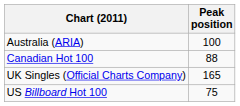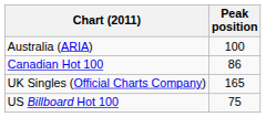 <table class="wikitable sortable">
 <tr>
 <th align="left">Chart (2011)</th>
 <th align="center">Peak<br>position</th>
 </tr>
 <tr>
 <td>Australia (<a href='#'>ARIA</a>)</td>
 <td style="text-align:center;">100</td>
 </tr>
 <tr>
 <td><a href='#'>Canadian Hot 100</a></td>
-<td style="text-align:center;">88</td>
+<td style="text-align:center;">86</td>
 </tr>
 <tr>
 <td>UK Singles (<a href='#'>Official Charts Company</a>)</td>
 <td style="text-align:center;">165</td>
 </tr>
 <tr>
 <td>US <a href='#'><em>Billboard</em> Hot 100</a></td>
 <td style="text-align:center;">75</td>
 </tr>
 </table>
